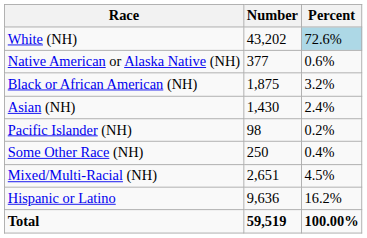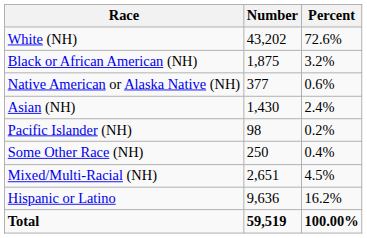 <table class="wikitable">
 <tr>
 <th>Race</th>
 <th>Number</th>
 <th>Percent</th>
 </tr>
 <tr>
 <td><a href='#'>White</a> (NH)</td>
 <td>43,202</td>
-<td style="background: lightblue;">72.6%</td>
+<td>72.6%</td>
+</tr>
+<tr>
+<td><a href='#'>Black or African American</a> (NH)</td>
+<td>1,875</td>
+<td>3.2%</td>
 </tr>
 <tr>
 <td><a href='#'>Native American</a> or <a href='#'>Alaska Native</a> (NH)</td>
 <td>377</td>
 <td>0.6%</td>
-</tr>
-<tr>
-<td><a href='#'>Black or African American</a> (NH)</td>
-<td>1,875</td>
-<td>3.2%</td>
 </tr>
 <tr>
 <td><a href='#'>Asian</a> (NH)</td>
 <td>1,430</td>
 <td>2.4%</td>
 </tr>
 <tr>
 <td><a href='#'>Pacific Islander</a> (NH)</td>
 <td>98</td>
 <td>0.2%</td>
 </tr>
 <tr>
 <td><a href='#'>Some Other Race</a> (NH)</td>
 <td>250</td>
 <td>0.4%</td>
 </tr>
 <tr>
 <td><a href='#'>Mixed/Multi-Racial</a> (NH)</td>
 <td>2,651</td>
 <td>4.5%</td>
 </tr>
 <tr>
 <td><a href='#'>Hispanic or Latino</a></td>
 <td>9,636</td>
 <td>16.2%</td>
 </tr>
 <tr>
 <td><strong>Total</strong></td>
 <td><strong>59,519</strong></td>
 <td><strong>100.00%</strong></td>
 </tr>
 </table>
